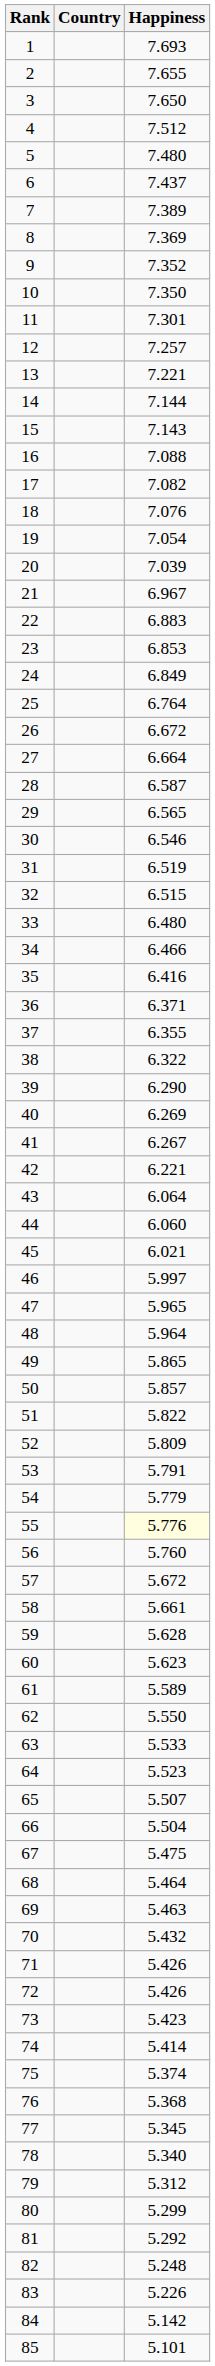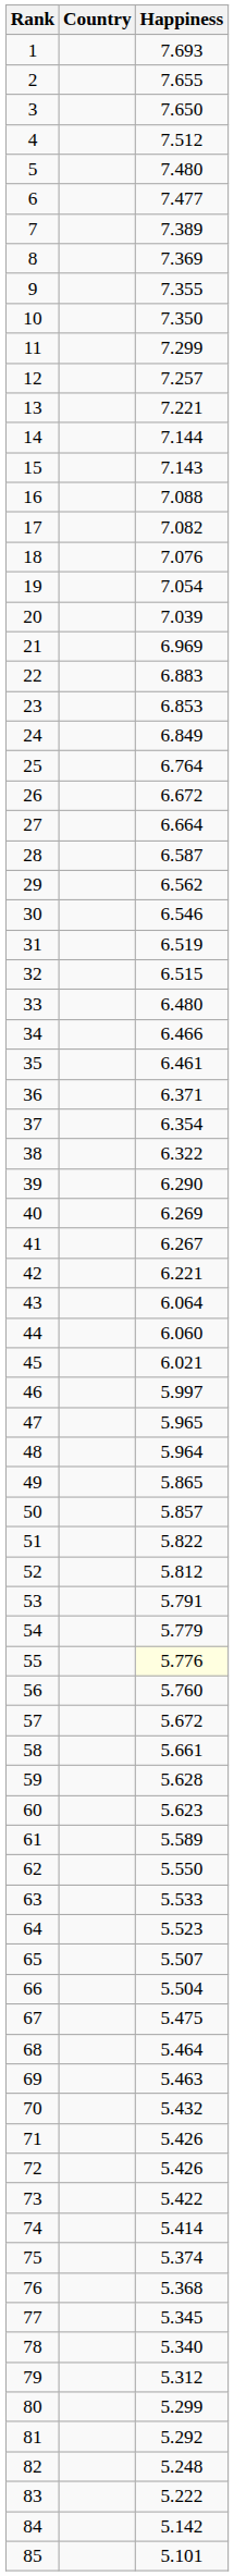 <table class="wikitable sortable"  style="margin-left:auto;margin-right:auto">
 <tr>
 <th style="width:2em;">Rank</th>
 <th>Country</th>
 <th>Happiness</th>
 </tr>
 <tr align=center>
 <td>1</td>
 <td align=left></td>
 <td>7.693</td>
 </tr>
 <tr align=center>
 <td>2</td>
 <td align=left></td>
 <td>7.655</td>
 </tr>
 <tr align=center>
 <td>3</td>
 <td align=left></td>
 <td>7.650</td>
 </tr>
 <tr align=center>
 <td>4</td>
 <td align=left></td>
 <td>7.512</td>
 </tr>
 <tr align=center>
 <td>5</td>
 <td align=left></td>
 <td>7.480</td>
 </tr>
 <tr align=center>
 <td>6</td>
 <td align=left></td>
-<td>7.437</td>
+<td>7.477</td>
 </tr>
 <tr align=center>
 <td>7</td>
 <td align=left></td>
 <td>7.389</td>
 </tr>
 <tr align=center>
 <td>8</td>
 <td align=left></td>
 <td>7.369</td>
 </tr>
 <tr align=center>
 <td>9</td>
 <td align=left></td>
-<td>7.352</td>
+<td>7.355</td>
 </tr>
 <tr align=center>
 <td>10</td>
 <td align=left></td>
 <td>7.350</td>
 </tr>
 <tr align=center>
 <td>11</td>
 <td align=left></td>
-<td>7.301</td>
+<td>7.299</td>
 </tr>
 <tr align=center>
 <td>12</td>
 <td align=left></td>
 <td>7.257</td>
 </tr>
 <tr align=center>
 <td>13</td>
 <td align=left></td>
 <td>7.221</td>
 </tr>
 <tr align=center>
 <td>14</td>
 <td align=left></td>
 <td>7.144</td>
 </tr>
 <tr align=center>
 <td>15</td>
 <td align=left></td>
 <td>7.143</td>
 </tr>
 <tr align=center>
 <td>16</td>
 <td align=left></td>
 <td>7.088</td>
 </tr>
 <tr align=center>
 <td>17</td>
 <td align=left></td>
 <td>7.082</td>
 </tr>
 <tr align=center>
 <td>18</td>
 <td align=left></td>
 <td>7.076</td>
 </tr>
 <tr align=center>
 <td>19</td>
 <td align=left></td>
 <td>7.054</td>
 </tr>
 <tr align=center>
 <td>20</td>
 <td align=left></td>
 <td>7.039</td>
 </tr>
 <tr align=center>
 <td>21</td>
 <td align=left></td>
-<td>6.967</td>
+<td>6.969</td>
 </tr>
 <tr align=center>
 <td>22</td>
 <td align=left></td>
 <td>6.883</td>
 </tr>
 <tr align=center>
 <td>23</td>
 <td align=left></td>
 <td>6.853</td>
 </tr>
 <tr align=center>
 <td>24</td>
 <td align=left></td>
 <td>6.849</td>
 </tr>
 <tr align=center>
 <td>25</td>
 <td align=left></td>
 <td>6.764</td>
 </tr>
 <tr align=center>
 <td>26</td>
 <td align=left></td>
 <td>6.672</td>
 </tr>
 <tr align=center>
 <td>27</td>
 <td align=left></td>
 <td>6.664</td>
 </tr>
 <tr align=center>
 <td>28</td>
 <td align=left></td>
 <td>6.587</td>
 </tr>
 <tr align=center>
 <td>29</td>
 <td align=left></td>
-<td>6.565</td>
+<td>6.562</td>
 </tr>
 <tr align=center>
 <td>30</td>
 <td align=left></td>
 <td>6.546</td>
 </tr>
 <tr align=center>
 <td>31</td>
 <td align=left></td>
 <td>6.519</td>
 </tr>
 <tr align=center>
 <td>32</td>
 <td align=left></td>
 <td>6.515</td>
 </tr>
 <tr align=center>
 <td>33</td>
 <td align=left></td>
 <td>6.480</td>
 </tr>
 <tr align=center>
 <td>34</td>
 <td align=left></td>
 <td>6.466</td>
 </tr>
 <tr align=center>
 <td>35</td>
 <td align=left></td>
-<td>6.416</td>
+<td>6.461</td>
 </tr>
 <tr align=center>
 <td>36</td>
 <td align=left></td>
 <td>6.371</td>
 </tr>
 <tr align=center>
 <td>37</td>
 <td align=left></td>
-<td>6.355</td>
+<td>6.354</td>
 </tr>
 <tr align=center>
 <td>38</td>
 <td align=left></td>
 <td>6.322</td>
 </tr>
 <tr align=center>
 <td>39</td>
 <td align=left></td>
 <td>6.290</td>
 </tr>
 <tr align=center>
 <td>40</td>
 <td align=left></td>
 <td>6.269</td>
 </tr>
 <tr align=center>
 <td>41</td>
 <td align=left></td>
 <td>6.267</td>
 </tr>
 <tr align=center>
 <td>42</td>
 <td align=left></td>
 <td>6.221</td>
 </tr>
 <tr align=center>
 <td>43</td>
 <td align=left></td>
 <td>6.064</td>
 </tr>
 <tr align=center>
 <td>44</td>
 <td align=left></td>
 <td>6.060</td>
 </tr>
 <tr align=center>
 <td>45</td>
 <td align=left></td>
 <td>6.021</td>
 </tr>
 <tr align=center>
 <td>46</td>
 <td align=left></td>
 <td>5.997</td>
 </tr>
 <tr align=center>
 <td>47</td>
 <td align=left></td>
 <td>5.965</td>
 </tr>
 <tr align=center>
 <td>48</td>
 <td align=left></td>
 <td>5.964</td>
 </tr>
 <tr align=center>
 <td>49</td>
 <td align=left></td>
 <td>5.865</td>
 </tr>
 <tr align=center>
 <td>50</td>
 <td align=left></td>
 <td>5.857</td>
 </tr>
 <tr align=center>
 <td>51</td>
 <td align=left></td>
 <td>5.822</td>
 </tr>
 <tr align=center>
 <td>52</td>
 <td align=left></td>
-<td>5.809</td>
+<td>5.812</td>
 </tr>
 <tr align=center>
 <td>53</td>
 <td align=left></td>
 <td>5.791</td>
 </tr>
 <tr align=center>
 <td>54</td>
 <td align=left></td>
 <td>5.779</td>
 </tr>
 <tr align=center>
 <td>55</td>
 <td align=left></td>
 <td style="background: lightyellow;">5.776</td>
 </tr>
 <tr align=center>
 <td>56</td>
 <td align=left></td>
 <td>5.760</td>
 </tr>
 <tr align=center>
 <td>57</td>
 <td align=left></td>
 <td>5.672</td>
 </tr>
 <tr align=center>
 <td>58</td>
 <td align=left></td>
 <td>5.661</td>
 </tr>
 <tr align=center>
 <td>59</td>
 <td align=left></td>
 <td>5.628</td>
 </tr>
 <tr align=center>
 <td>60</td>
 <td align=left></td>
 <td>5.623</td>
 </tr>
 <tr align=center>
 <td>61</td>
 <td align=left></td>
 <td>5.589</td>
 </tr>
 <tr align=center>
 <td>62</td>
 <td align=left></td>
 <td>5.550</td>
 </tr>
 <tr align=center>
 <td>63</td>
 <td align=left></td>
 <td>5.533</td>
 </tr>
 <tr align=center>
 <td>64</td>
 <td align=left></td>
 <td>5.523</td>
 </tr>
 <tr align=center>
 <td>65</td>
 <td align=left></td>
 <td>5.507</td>
 </tr>
 <tr align=center>
 <td>66</td>
 <td align=left></td>
 <td>5.504</td>
 </tr>
 <tr align=center>
 <td>67</td>
 <td align=left></td>
 <td>5.475</td>
 </tr>
 <tr align=center>
 <td>68</td>
 <td align=left></td>
 <td>5.464</td>
 </tr>
 <tr align=center>
 <td>69</td>
 <td align=left></td>
 <td>5.463</td>
 </tr>
 <tr align=center>
 <td>70</td>
 <td align=left></td>
 <td>5.432</td>
 </tr>
 <tr align=center>
 <td>71</td>
 <td align=left></td>
 <td>5.426</td>
 </tr>
 <tr align=center>
 <td>72</td>
 <td align=left></td>
 <td>5.426</td>
 </tr>
 <tr align=center>
 <td>73</td>
 <td align=left></td>
-<td>5.423</td>
+<td>5.422</td>
 </tr>
 <tr align=center>
 <td>74</td>
 <td align=left></td>
 <td>5.414</td>
 </tr>
 <tr align=center>
 <td>75</td>
 <td align=left></td>
 <td>5.374</td>
 </tr>
 <tr align=center>
 <td>76</td>
 <td align=left></td>
 <td>5.368</td>
 </tr>
 <tr align=center>
 <td>77</td>
 <td align=left></td>
 <td>5.345</td>
 </tr>
 <tr align=center>
 <td>78</td>
 <td align=left></td>
 <td>5.340</td>
 </tr>
 <tr align=center>
 <td>79</td>
 <td align=left></td>
 <td>5.312</td>
 </tr>
 <tr align=center>
 <td>80</td>
 <td align=left></td>
 <td>5.299</td>
 </tr>
 <tr align=center>
 <td>81</td>
 <td align=left></td>
 <td>5.292</td>
 </tr>
 <tr align=center>
 <td>82</td>
 <td align=left></td>
 <td>5.248</td>
 </tr>
 <tr align=center>
 <td>83</td>
 <td align=left></td>
-<td>5.226</td>
+<td>5.222</td>
 </tr>
 <tr align=center>
 <td>84</td>
 <td align=left></td>
 <td>5.142</td>
 </tr>
 <tr align=center>
 <td>85</td>
 <td align=left></td>
 <td>5.101</td>
 </tr>
 </table>
